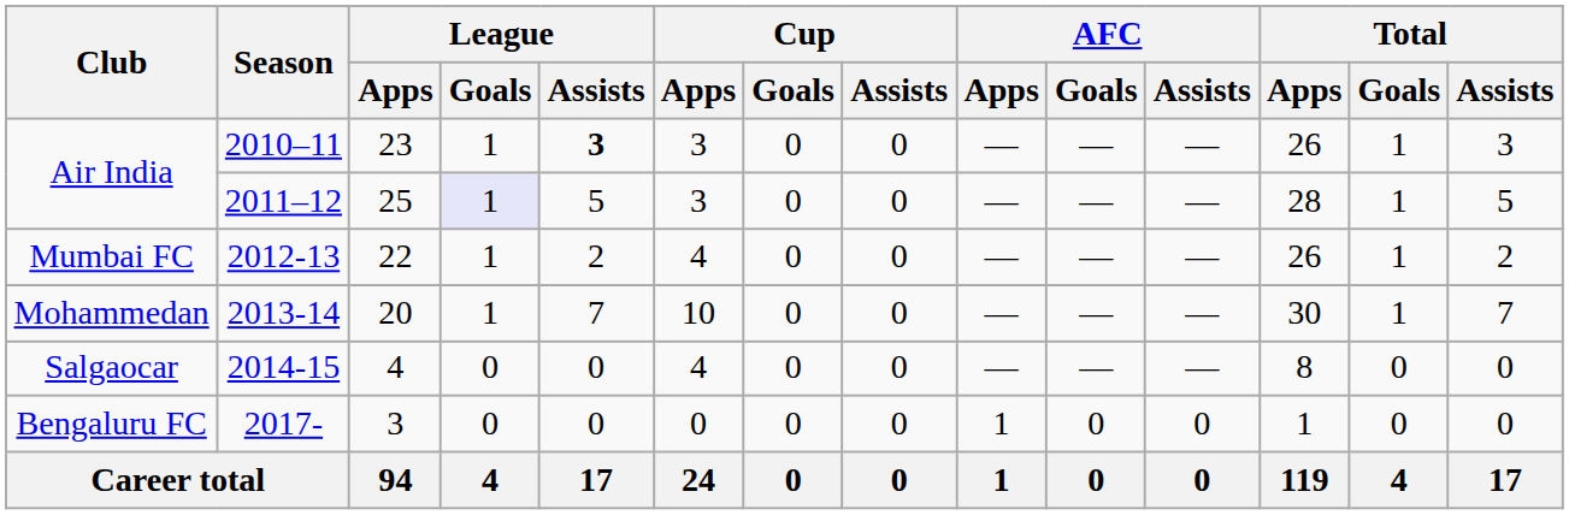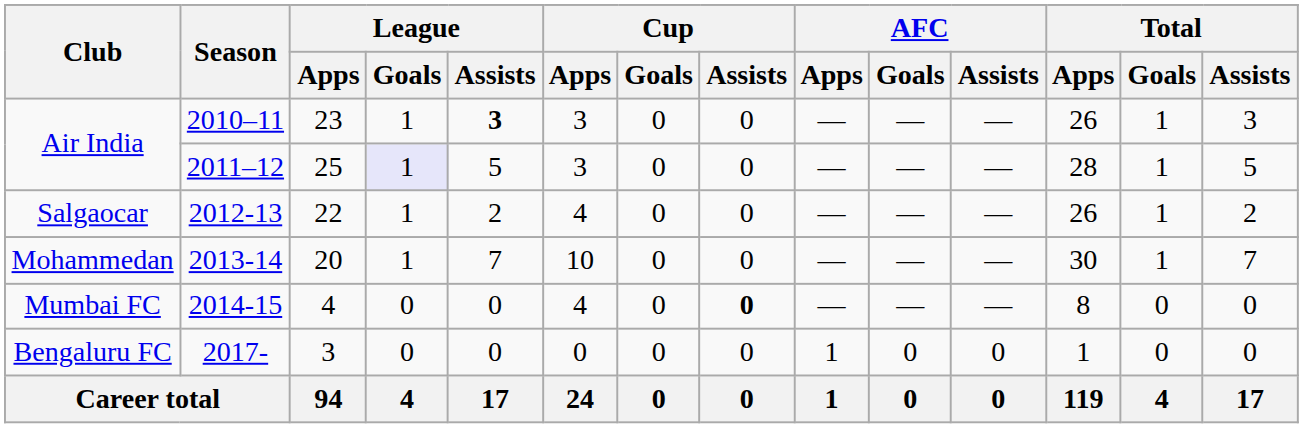 <table class="wikitable" style="font-size:90%; text-align:center;">
 <tr>
 <th rowspan="2">Club</th>
 <th rowspan="2">Season</th>
 <th colspan="3">League</th>
 <th colspan="3">Cup</th>
 <th colspan="3"><a href='#'>AFC</a></th>
 <th colspan="3">Total</th>
 </tr>
 <tr>
 <th>Apps</th>
 <th>Goals</th>
 <th>Assists</th>
 <th>Apps</th>
 <th>Goals</th>
 <th>Assists</th>
 <th>Apps</th>
 <th>Goals</th>
 <th>Assists</th>
 <th>Apps</th>
 <th>Goals</th>
 <th>Assists</th>
 </tr>
 <tr>
 <td rowspan="2"><a href='#'>Air India</a></td>
 <td><a href='#'>2010–11</a></td>
 <td>23</td>
 <td>1</td>
 <td><strong>3</strong></td>
 <td>3</td>
 <td>0</td>
 <td>0</td>
 <td>—</td>
 <td>—</td>
 <td>—</td>
 <td>26</td>
 <td>1</td>
 <td>3</td>
 </tr>
 <tr>
 <td><a href='#'>2011–12</a></td>
 <td>25</td>
 <td style="background: lavender;">1</td>
 <td>5</td>
 <td>3</td>
 <td>0</td>
 <td>0</td>
 <td>—</td>
 <td>—</td>
 <td>—</td>
 <td>28</td>
 <td>1</td>
 <td>5</td>
 </tr>
 <tr>
-<td><a href='#'>Mumbai FC</a></td>
+<td><a href='#'>Salgaocar</a></td>
 <td><a href='#'>2012-13</a></td>
 <td>22</td>
 <td>1</td>
 <td>2</td>
 <td>4</td>
 <td>0</td>
 <td>0</td>
 <td>—</td>
 <td>—</td>
 <td>—</td>
 <td>26</td>
 <td>1</td>
 <td>2</td>
 </tr>
 <tr>
 <td><a href='#'>Mohammedan</a></td>
 <td><a href='#'>2013-14</a></td>
 <td>20</td>
 <td>1</td>
 <td>7</td>
 <td>10</td>
 <td>0</td>
 <td>0</td>
 <td>—</td>
 <td>—</td>
 <td>—</td>
 <td>30</td>
 <td>1</td>
 <td>7</td>
 </tr>
 <tr>
-<td><a href='#'>Salgaocar</a></td>
+<td><a href='#'>Mumbai FC</a></td>
 <td><a href='#'>2014-15</a></td>
 <td>4</td>
 <td>0</td>
 <td>0</td>
 <td>4</td>
 <td>0</td>
-<td>0</td>
+<td><strong>0</strong></td>
 <td>—</td>
 <td>—</td>
 <td>—</td>
 <td>8</td>
 <td>0</td>
 <td>0</td>
 </tr>
 <tr>
 <td><a href='#'>Bengaluru FC</a></td>
 <td><a href='#'>2017-</a></td>
 <td>3</td>
 <td>0</td>
 <td>0</td>
 <td>0</td>
 <td>0</td>
 <td>0</td>
 <td>1</td>
 <td>0</td>
 <td>0</td>
 <td>1</td>
 <td>0</td>
 <td>0</td>
 </tr>
 <tr>
 <th colspan="2">Career total</th>
 <th>94</th>
 <th>4</th>
 <th>17</th>
 <th>24</th>
 <th>0</th>
 <th>0</th>
 <th>1</th>
 <th>0</th>
 <th>0</th>
 <th>119</th>
 <th>4</th>
 <th>17</th>
 </tr>
 </table>
